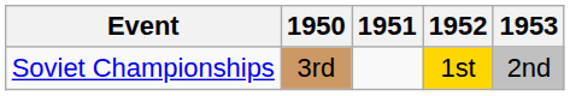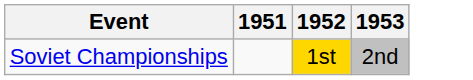 <table class="wikitable">
 <tr>
 <th>Event</th>
-<th>1950</th>
 <th>1951</th>
 <th>1952</th>
 <th>1953</th>
 </tr>
 <tr>
 <td><a href='#'>Soviet Championships</a></td>
-<td align="center" bgcolor="cc9966">3rd</td>
 <td></td>
 <td align="center" bgcolor="gold">1st</td>
 <td align="center" bgcolor="silver">2nd</td>
 </tr>
 </table>
